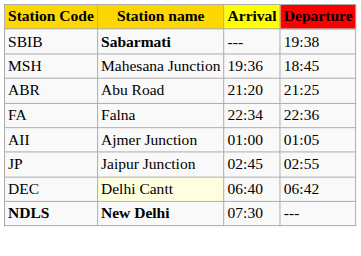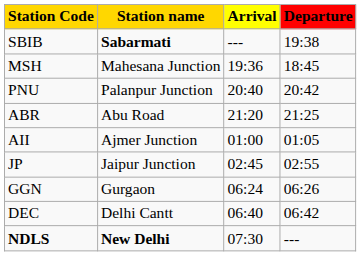 <table class="wikitable">
 <tr>
 <th style="background:gold;">Station Code</th>
 <th ! style="background:gold;">Station name</th>
 <th ! style="background:yellow;">Arrival</th>
 <th ! style="background:red;">Departure</th>
 </tr>
 <tr>
 <td>SBIB</td>
 <td><strong>Sabarmati</strong></td>
 <td>---</td>
 <td>19:38</td>
 </tr>
 <tr>
 <td>MSH</td>
 <td>Mahesana Junction</td>
 <td>19:36</td>
 <td>18:45</td>
 </tr>
 <tr>
+<td>PNU</td>
+<td>Palanpur Junction</td>
+<td>20:40</td>
+<td>20:42</td>
+</tr>
+<tr>
 <td>ABR</td>
 <td>Abu Road</td>
 <td>21:20</td>
 <td>21:25</td>
-</tr>
-<tr>
-<td>FA</td>
-<td>Falna</td>
-<td>22:34</td>
-<td>22:36</td>
 </tr>
 <tr>
 <td>AII</td>
 <td>Ajmer Junction</td>
 <td>01:00</td>
 <td>01:05</td>
 </tr>
 <tr>
 <td>JP</td>
 <td>Jaipur Junction</td>
 <td>02:45</td>
 <td>02:55</td>
 </tr>
 <tr>
+<td>GGN</td>
+<td>Gurgaon</td>
+<td>06:24</td>
+<td>06:26</td>
+</tr>
+<tr>
 <td>DEC</td>
-<td style="background: lightyellow;">Delhi Cantt</td>
+<td>Delhi Cantt</td>
 <td>06:40</td>
 <td>06:42</td>
 </tr>
 <tr>
 <td><strong>NDLS</strong></td>
 <td><strong>New Delhi</strong></td>
 <td>07:30</td>
 <td>---</td>
 </tr>
 </table>
